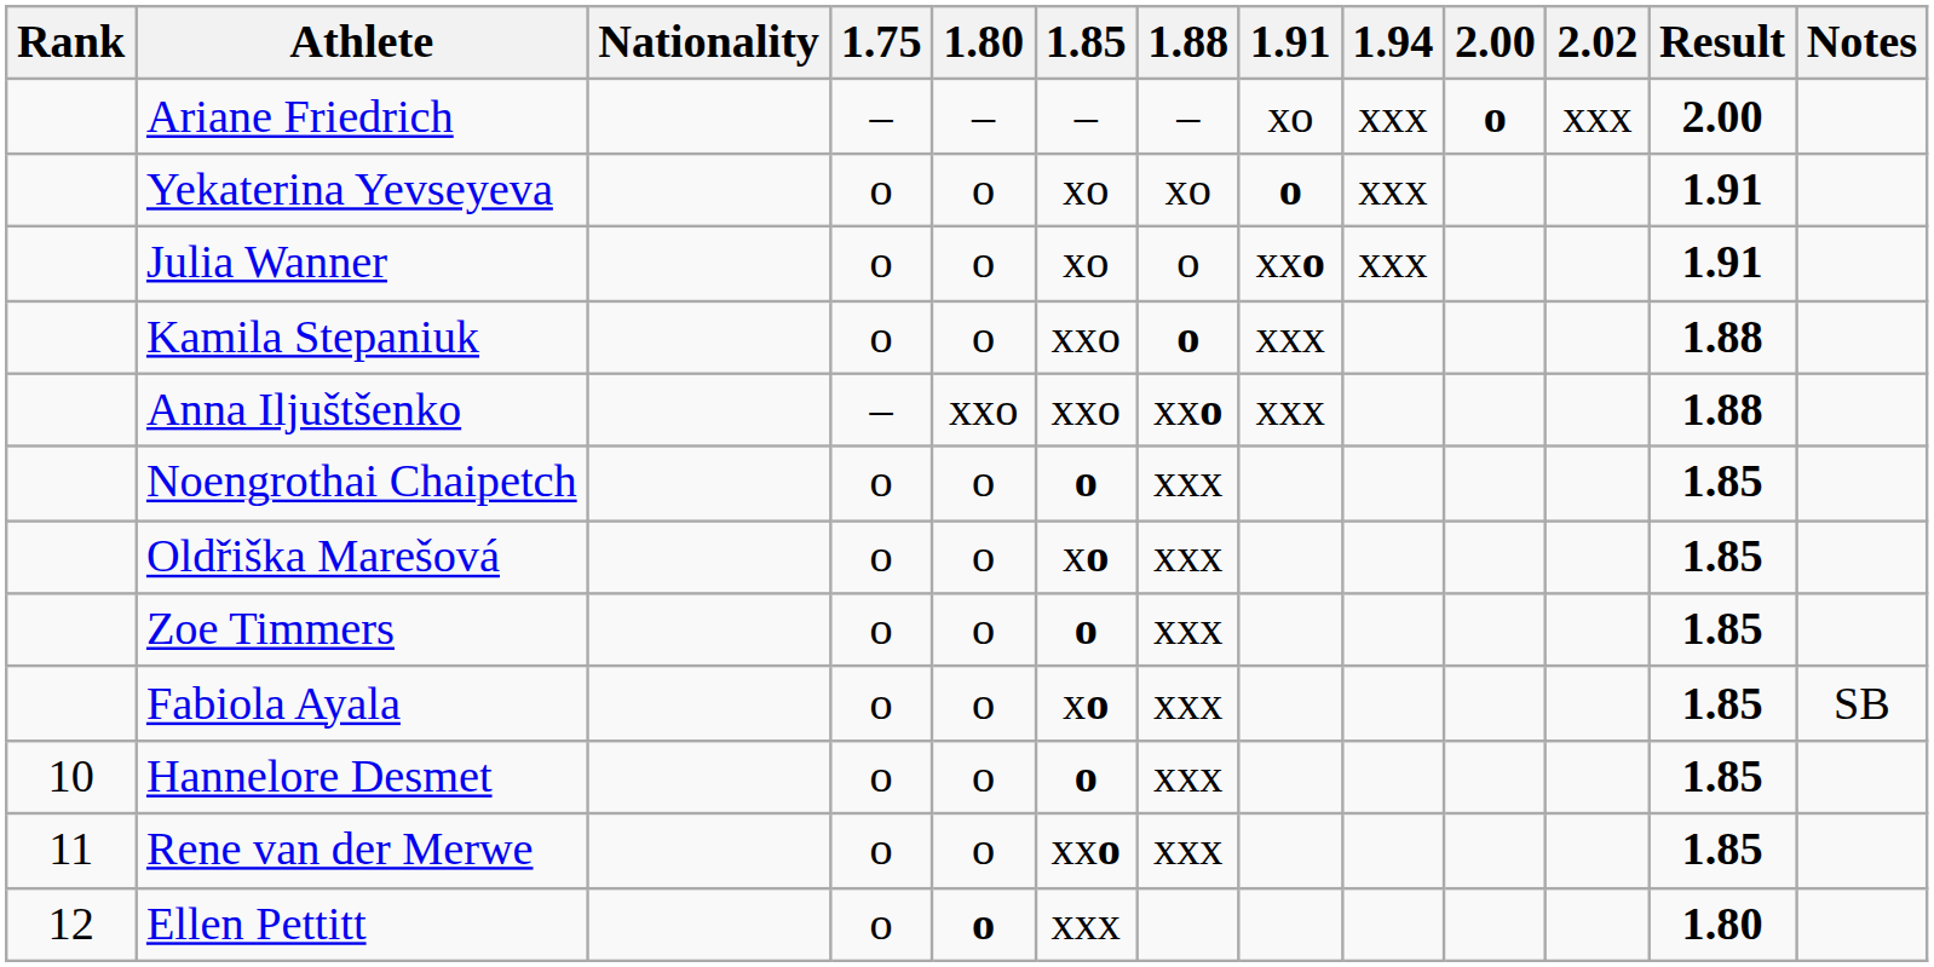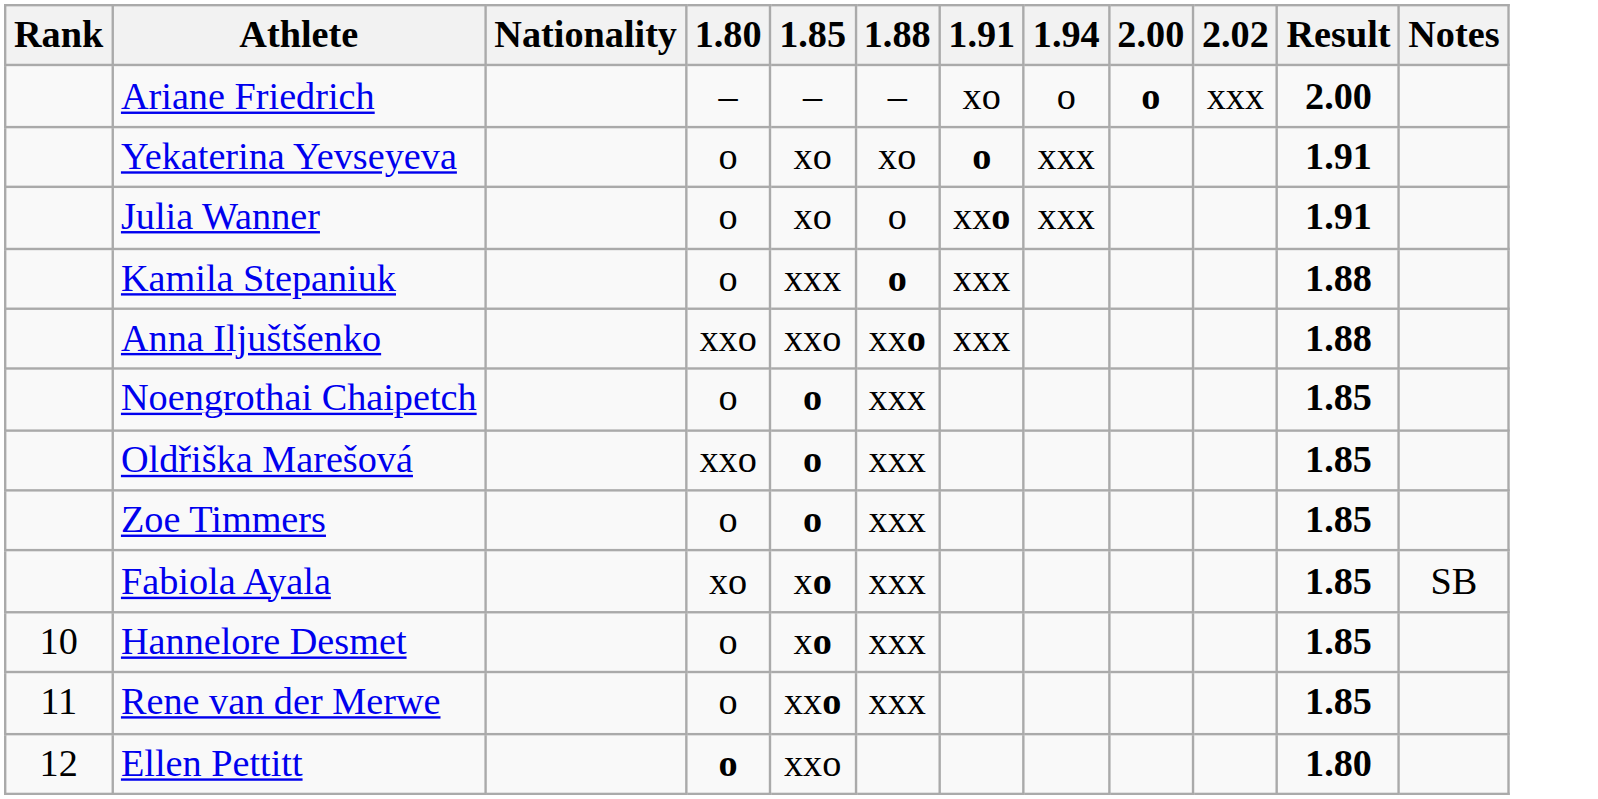 <table class="wikitable sortable" style="text-align:center">
 <tr>
 <th>Rank</th>
 <th>Athlete</th>
 <th>Nationality</th>
-<th>1.75</th>
 <th>1.80</th>
 <th>1.85</th>
 <th>1.88</th>
 <th>1.91</th>
 <th>1.94</th>
 <th>2.00</th>
 <th>2.02</th>
 <th>Result</th>
 <th>Notes</th>
 </tr>
 <tr>
 <td></td>
 <td align="left"><a href='#'>Ariane Friedrich</a></td>
 <td align=left></td>
 <td>–</td>
 <td>–</td>
 <td>–</td>
-<td>–</td>
 <td>xo</td>
-<td>xxx</td>
+<td>o</td>
 <td><strong>o</strong></td>
 <td>xxx</td>
 <td><strong>2.00</strong></td>
 <td></td>
 </tr>
 <tr>
 <td></td>
 <td align="left"><a href='#'>Yekaterina Yevseyeva</a></td>
 <td align=left></td>
-<td>o</td>
 <td>o</td>
 <td>xo</td>
 <td>xo</td>
 <td><strong>o</strong></td>
 <td>xxx</td>
 <td></td>
 <td></td>
 <td><strong>1.91</strong></td>
 <td></td>
 </tr>
 <tr>
 <td></td>
 <td align="left"><a href='#'>Julia Wanner</a></td>
 <td align=left></td>
 <td>o</td>
-<td>o</td>
 <td>xo</td>
 <td>o</td>
 <td>xx<strong>o</strong></td>
 <td>xxx</td>
 <td></td>
 <td></td>
 <td><strong>1.91</strong></td>
 <td></td>
 </tr>
 <tr>
 <td></td>
 <td align="left"><a href='#'>Kamila Stepaniuk</a></td>
 <td align=left></td>
 <td>o</td>
-<td>o</td>
-<td>xxo</td>
+<td>xxx</td>
 <td><strong>o</strong></td>
 <td>xxx</td>
 <td></td>
 <td></td>
 <td></td>
 <td><strong>1.88</strong></td>
 <td></td>
 </tr>
 <tr>
 <td></td>
 <td align="left"><a href='#'>Anna Iljuštšenko</a></td>
 <td align=left></td>
-<td>–</td>
 <td>xxo</td>
 <td>xxo</td>
 <td>xx<strong>o</strong></td>
 <td>xxx</td>
 <td></td>
 <td></td>
 <td></td>
 <td><strong>1.88</strong></td>
 <td></td>
 </tr>
 <tr>
 <td></td>
 <td align="left"><a href='#'>Noengrothai Chaipetch</a></td>
 <td align=left></td>
 <td>o</td>
-<td>o</td>
 <td><strong>o</strong></td>
 <td>xxx</td>
 <td></td>
 <td></td>
 <td></td>
 <td></td>
 <td><strong>1.85</strong></td>
 <td></td>
 </tr>
 <tr>
 <td></td>
 <td align="left"><a href='#'>Oldřiška Marešová</a></td>
 <td align=left></td>
-<td>o</td>
-<td>o</td>
-<td>x<strong>o</strong></td>
+<td>xxo</td>
+<td><strong>o</strong></td>
 <td>xxx</td>
 <td></td>
 <td></td>
 <td></td>
 <td></td>
 <td><strong>1.85</strong></td>
 <td></td>
 </tr>
 <tr>
 <td></td>
 <td align="left"><a href='#'>Zoe Timmers</a></td>
 <td align=left></td>
-<td>o</td>
 <td>o</td>
 <td><strong>o</strong></td>
 <td>xxx</td>
 <td></td>
 <td></td>
 <td></td>
 <td></td>
 <td><strong>1.85</strong></td>
 <td></td>
 </tr>
 <tr>
 <td></td>
 <td align="left"><a href='#'>Fabiola Ayala</a></td>
 <td align=left></td>
-<td>o</td>
-<td>o</td>
+<td>xo</td>
 <td>x<strong>o</strong></td>
 <td>xxx</td>
 <td></td>
 <td></td>
 <td></td>
 <td></td>
 <td><strong>1.85</strong></td>
 <td>SB</td>
 </tr>
 <tr>
 <td>10</td>
 <td align="left"><a href='#'>Hannelore Desmet</a></td>
 <td align=left></td>
 <td>o</td>
-<td>o</td>
-<td><strong>o</strong></td>
+<td>x<strong>o</strong></td>
 <td>xxx</td>
 <td></td>
 <td></td>
 <td></td>
 <td></td>
 <td><strong>1.85</strong></td>
 <td></td>
 </tr>
 <tr>
 <td>11</td>
 <td align="left"><a href='#'>Rene van der Merwe</a></td>
 <td align=left></td>
-<td>o</td>
 <td>o</td>
 <td>xx<strong>o</strong></td>
 <td>xxx</td>
 <td></td>
 <td></td>
 <td></td>
 <td></td>
 <td><strong>1.85</strong></td>
 <td></td>
 </tr>
 <tr>
 <td>12</td>
 <td align="left"><a href='#'>Ellen Pettitt</a></td>
 <td align=left></td>
-<td>o</td>
 <td><strong>o</strong></td>
-<td>xxx</td>
+<td>xxo</td>
 <td></td>
 <td></td>
 <td></td>
 <td></td>
 <td></td>
 <td><strong>1.80</strong></td>
 <td></td>
 </tr>
 </table>
